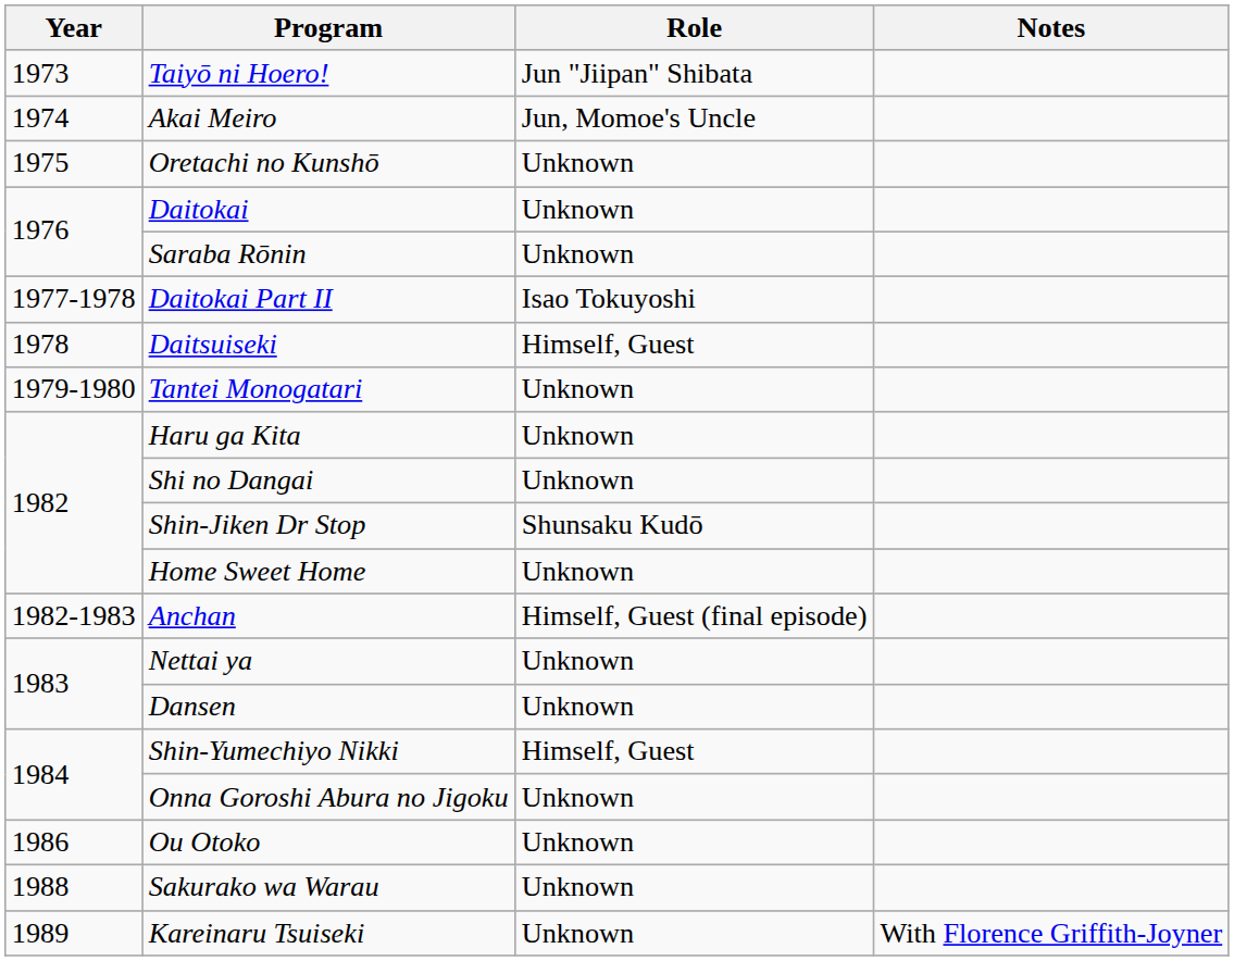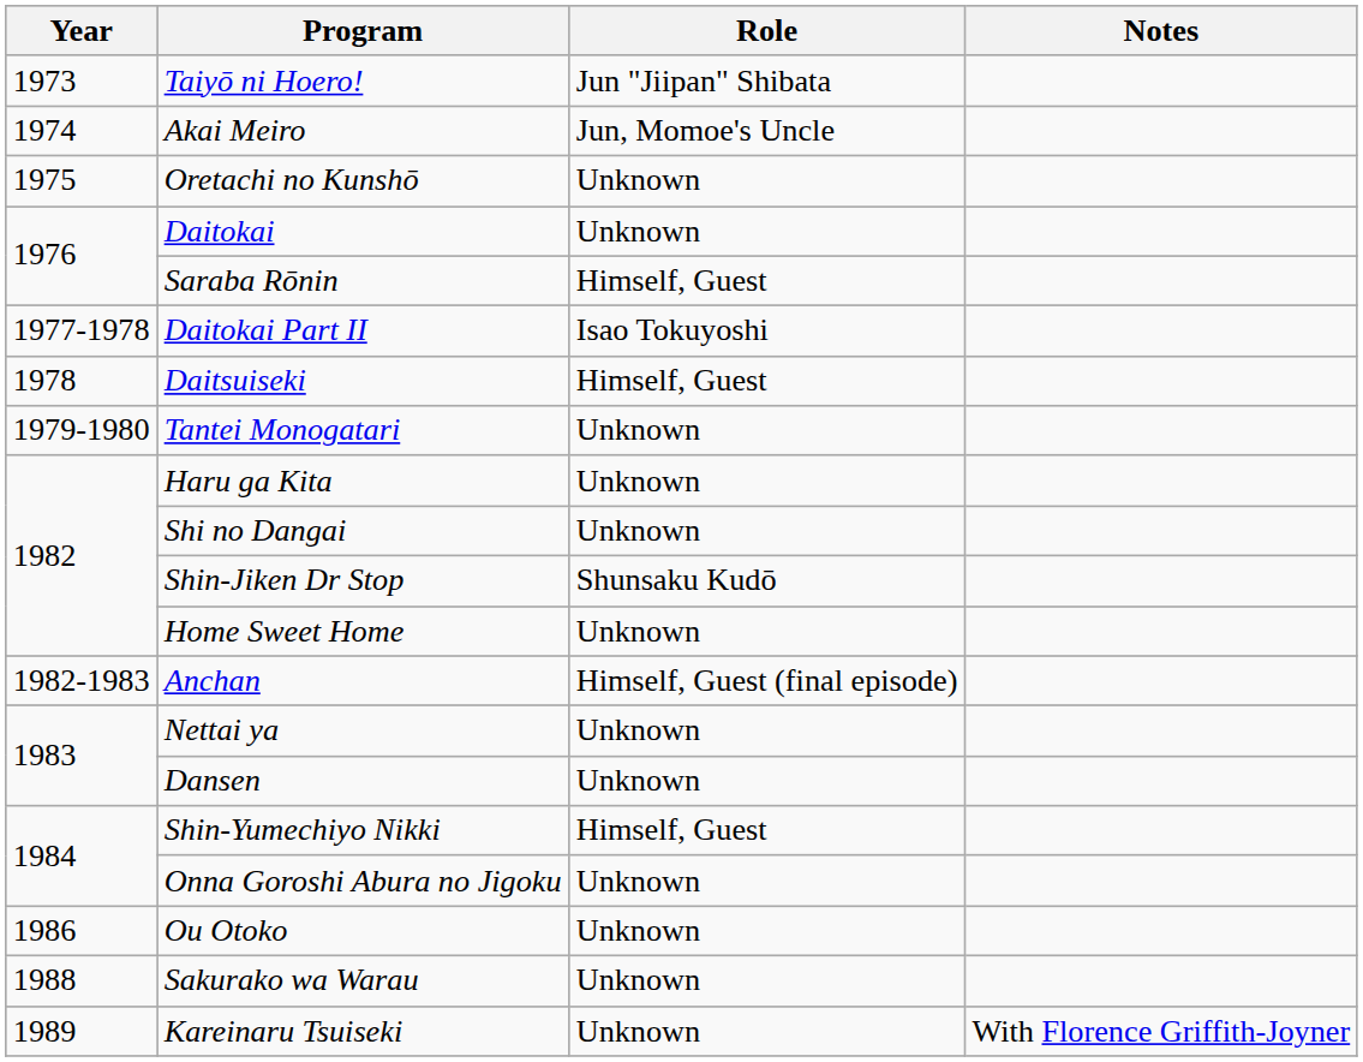 <table class="wikitable">
 <tr>
 <th>Year</th>
 <th>Program</th>
 <th>Role</th>
 <th>Notes</th>
 </tr>
 <tr>
 <td>1973</td>
 <td><em><a href='#'>Taiyō ni Hoero!</a></em></td>
 <td>Jun "Jiipan" Shibata</td>
 <td></td>
 </tr>
 <tr>
 <td>1974</td>
 <td><em>Akai Meiro</em></td>
 <td>Jun, Momoe's Uncle</td>
 <td></td>
 </tr>
 <tr>
 <td>1975</td>
 <td><em>Oretachi no Kunshō</em></td>
 <td>Unknown</td>
 <td></td>
 </tr>
 <tr>
 <td rowspan=2>1976</td>
 <td><em><a href='#'>Daitokai</a></em></td>
 <td>Unknown</td>
 <td></td>
 </tr>
 <tr>
 <td><em>Saraba Rōnin</em></td>
-<td>Unknown</td>
+<td>Himself, Guest</td>
 <td></td>
 </tr>
 <tr>
 <td>1977-1978</td>
 <td><em><a href='#'>Daitokai Part II</a></em></td>
 <td>Isao Tokuyoshi</td>
 <td></td>
 </tr>
 <tr>
 <td>1978</td>
 <td><em><a href='#'>Daitsuiseki</a></em></td>
 <td>Himself, Guest</td>
 <td></td>
 </tr>
 <tr>
 <td>1979-1980</td>
 <td><em><a href='#'>Tantei Monogatari</a></em></td>
 <td>Unknown</td>
 <td></td>
 </tr>
 <tr>
 <td rowspan=4>1982</td>
 <td><em>Haru ga Kita</em></td>
 <td>Unknown</td>
 <td></td>
 </tr>
 <tr>
 <td><em>Shi no Dangai</em></td>
 <td>Unknown</td>
 <td></td>
 </tr>
 <tr>
 <td><em>Shin-Jiken Dr Stop</em></td>
 <td>Shunsaku Kudō</td>
 <td></td>
 </tr>
 <tr>
 <td><em>Home Sweet Home</em></td>
 <td>Unknown</td>
 <td></td>
 </tr>
 <tr>
 <td>1982-1983</td>
 <td><em><a href='#'>Anchan</a></em></td>
 <td>Himself, Guest (final episode)</td>
 <td></td>
 </tr>
 <tr>
 <td rowspan=2>1983</td>
 <td><em>Nettai ya</em></td>
 <td>Unknown</td>
 <td></td>
 </tr>
 <tr>
 <td><em>Dansen</em></td>
 <td>Unknown</td>
 <td></td>
 </tr>
 <tr>
 <td rowspan=2>1984</td>
 <td><em>Shin-Yumechiyo Nikki</em></td>
 <td>Himself, Guest</td>
 <td></td>
 </tr>
 <tr>
 <td><em>Onna Goroshi Abura no Jigoku</em></td>
 <td>Unknown</td>
 <td></td>
 </tr>
 <tr>
 <td>1986</td>
 <td><em>Ou Otoko</em></td>
 <td>Unknown</td>
 <td></td>
 </tr>
 <tr>
 <td>1988</td>
 <td><em>Sakurako wa Warau</em></td>
 <td>Unknown</td>
 <td></td>
 </tr>
 <tr>
 <td>1989</td>
 <td><em>Kareinaru Tsuiseki</em></td>
 <td>Unknown</td>
 <td>With <a href='#'>Florence Griffith-Joyner</a></td>
 </tr>
 </table>
